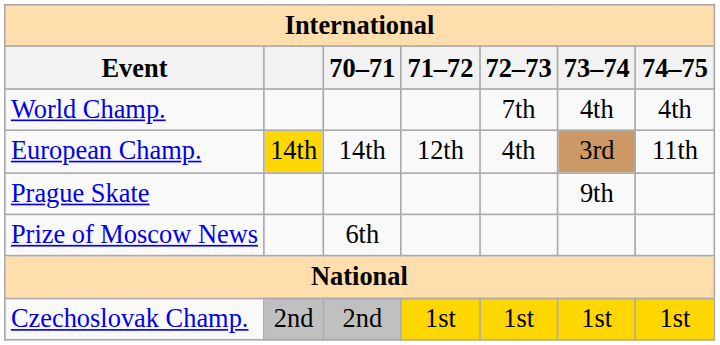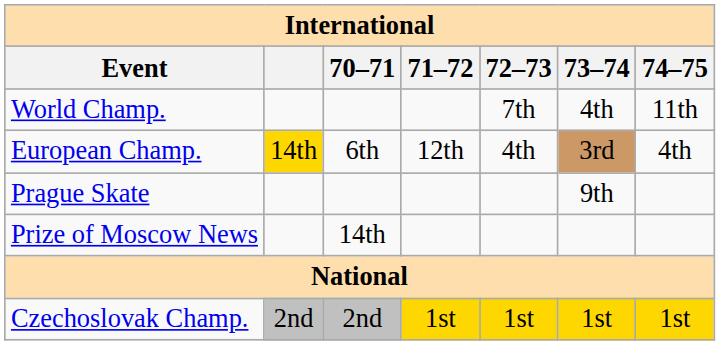 <table class="wikitable" style="text-align:center">
 <tr>
 <th style="background-color: #ffdead; " colspan=7 align=center>International</th>
 </tr>
 <tr>
 <th>Event</th>
 <th></th>
 <th>70–71</th>
 <th>71–72</th>
 <th>72–73</th>
 <th>73–74</th>
 <th>74–75</th>
 </tr>
 <tr>
 <td align=left><a href='#'>World Champ.</a></td>
 <td></td>
 <td></td>
 <td></td>
 <td>7th</td>
 <td>4th</td>
-<td>4th</td>
+<td>11th</td>
 </tr>
 <tr>
 <td align=left><a href='#'>European Champ.</a></td>
 <td style="background: gold;">14th</td>
-<td>14th</td>
+<td>6th</td>
 <td>12th</td>
 <td>4th</td>
 <td bgcolor=cc9966>3rd</td>
-<td>11th</td>
+<td>4th</td>
 </tr>
 <tr>
 <td align=left><a href='#'>Prague Skate</a></td>
 <td></td>
 <td></td>
 <td></td>
 <td></td>
 <td>9th</td>
 <td></td>
 </tr>
 <tr>
 <td align=left><a href='#'>Prize of Moscow News</a></td>
 <td></td>
-<td>6th</td>
+<td>14th</td>
 <td></td>
 <td></td>
 <td></td>
 <td></td>
 </tr>
 <tr>
 <th style="background-color: #ffdead; " colspan=7 align=center>National</th>
 </tr>
 <tr>
 <td align=left><a href='#'>Czechoslovak Champ.</a></td>
 <td bgcolor=silver>2nd</td>
 <td bgcolor=silver>2nd</td>
 <td bgcolor=gold>1st</td>
 <td bgcolor=gold>1st</td>
 <td bgcolor=gold>1st</td>
 <td bgcolor=gold>1st</td>
 </tr>
 </table>
